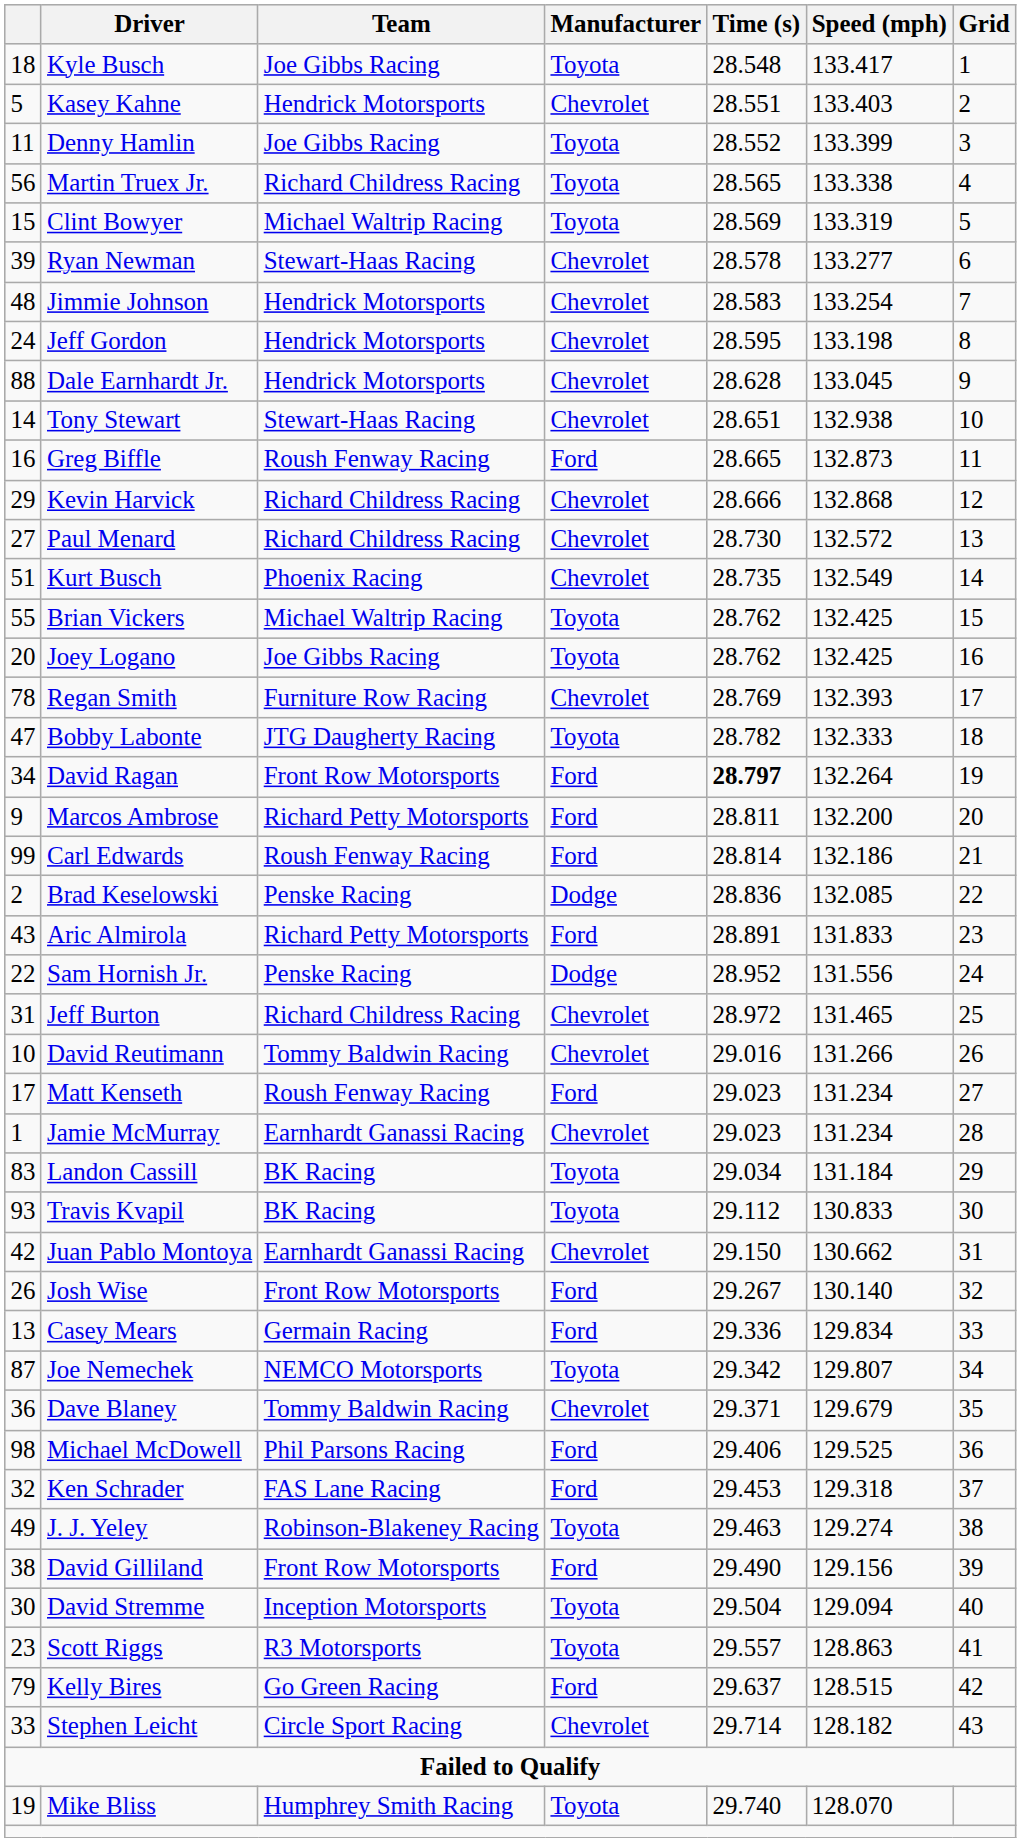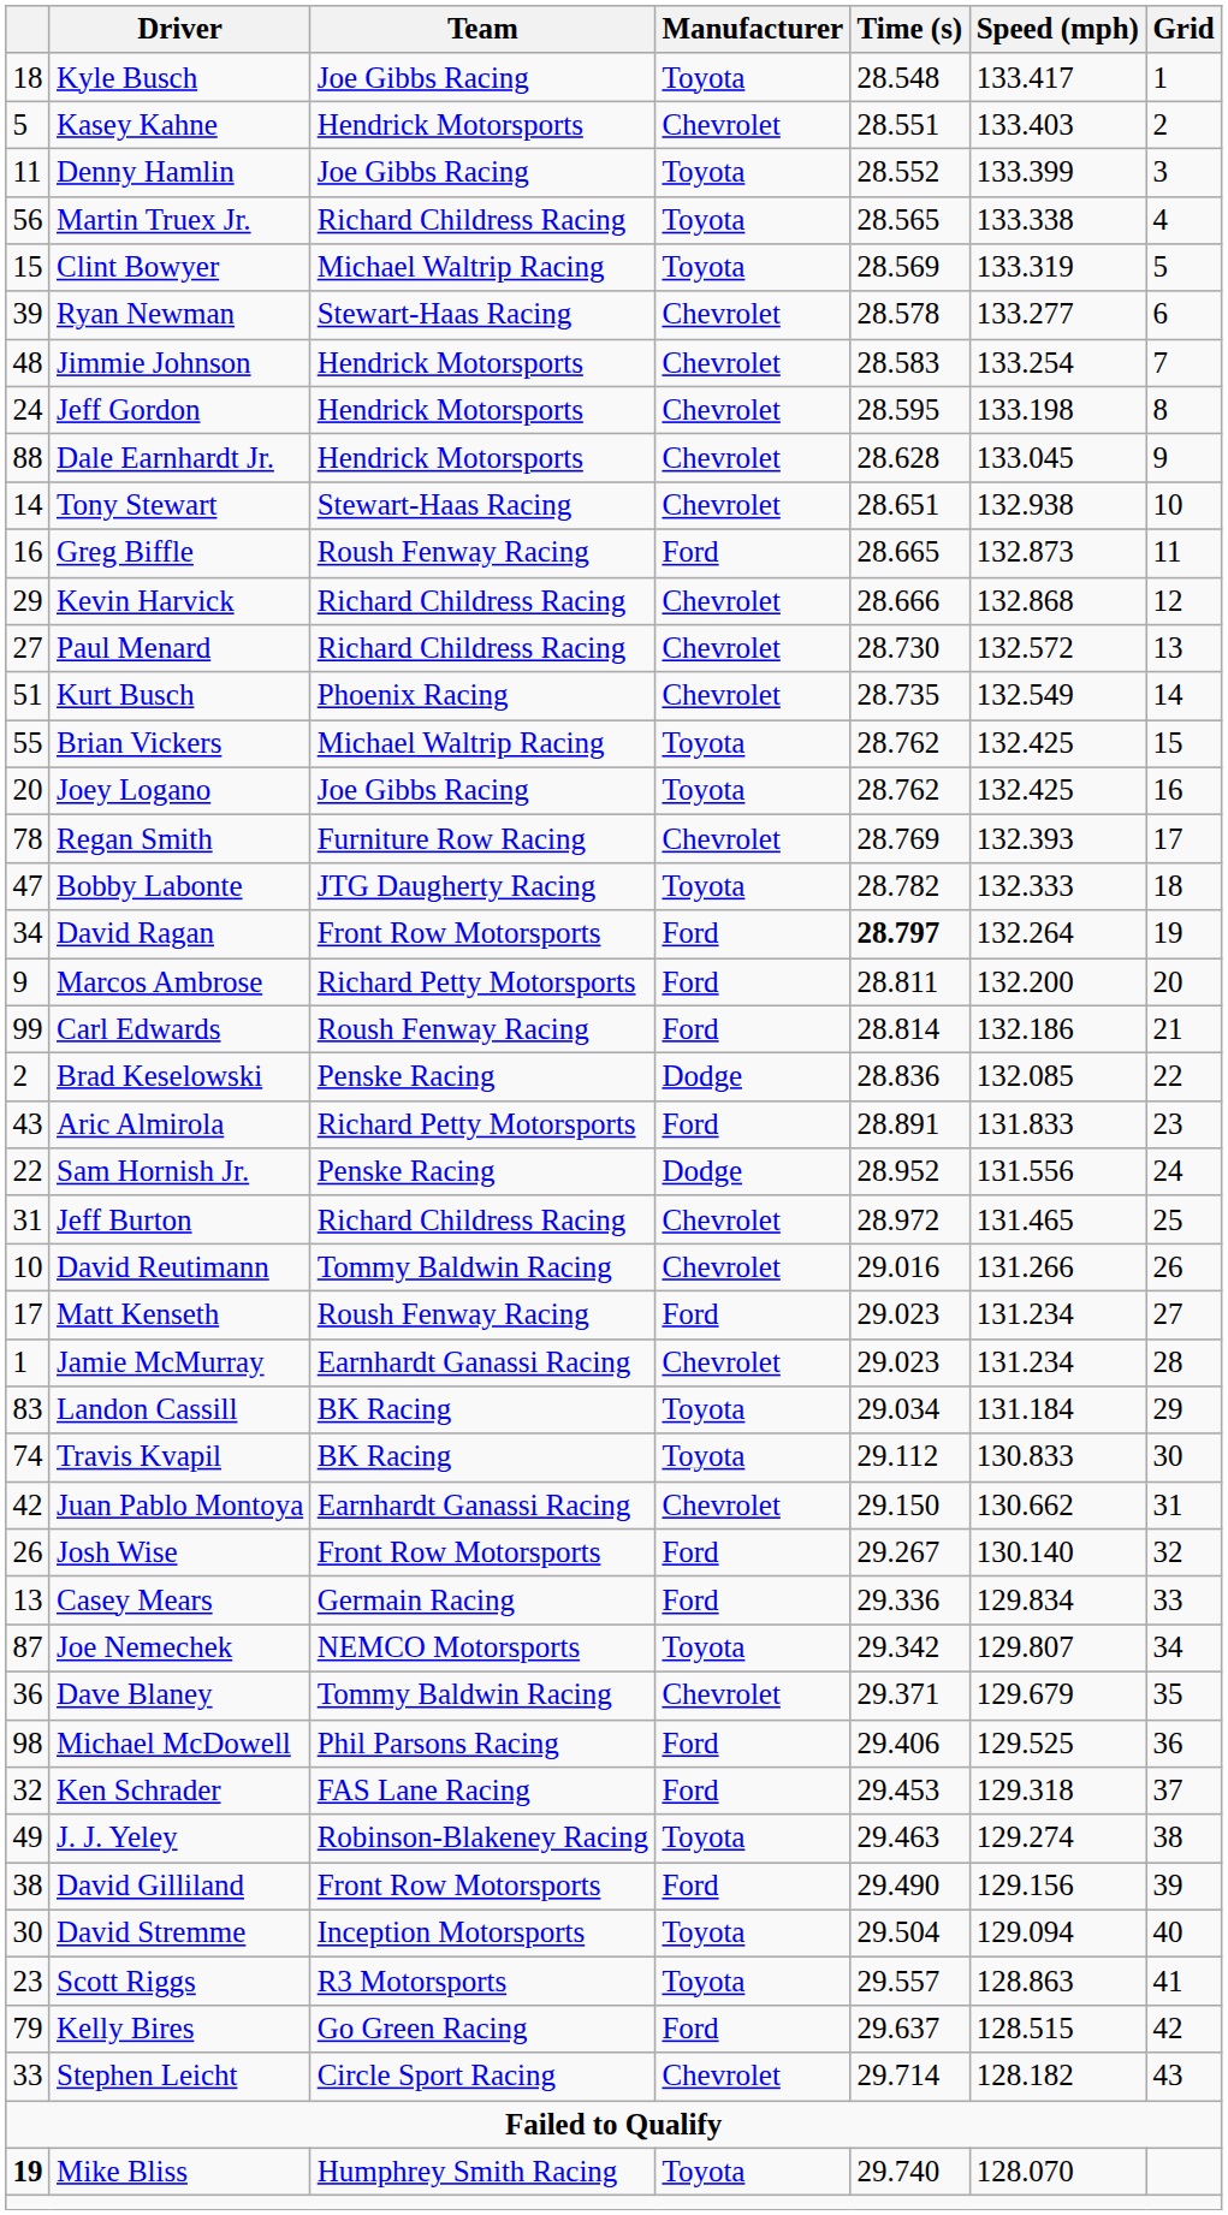 <table class="wikitable">
 <tr>
 <th></th>
 <th>Driver</th>
 <th>Team</th>
 <th>Manufacturer</th>
 <th>Time (s)</th>
 <th>Speed (mph)</th>
 <th>Grid</th>
 </tr>
 <tr>
 <td>18</td>
 <td><a href='#'>Kyle Busch</a></td>
 <td><a href='#'>Joe Gibbs Racing</a></td>
 <td><a href='#'>Toyota</a></td>
 <td>28.548</td>
 <td>133.417</td>
 <td>1</td>
 </tr>
 <tr>
 <td>5</td>
 <td><a href='#'>Kasey Kahne</a></td>
 <td><a href='#'>Hendrick Motorsports</a></td>
 <td><a href='#'>Chevrolet</a></td>
 <td>28.551</td>
 <td>133.403</td>
 <td>2</td>
 </tr>
 <tr>
 <td>11</td>
 <td><a href='#'>Denny Hamlin</a></td>
 <td><a href='#'>Joe Gibbs Racing</a></td>
 <td><a href='#'>Toyota</a></td>
 <td>28.552</td>
 <td>133.399</td>
 <td>3</td>
 </tr>
 <tr>
 <td>56</td>
 <td><a href='#'>Martin Truex Jr.</a></td>
 <td><a href='#'>Richard Childress Racing</a></td>
 <td><a href='#'>Toyota</a></td>
 <td>28.565</td>
 <td>133.338</td>
 <td>4</td>
 </tr>
 <tr>
 <td>15</td>
 <td><a href='#'>Clint Bowyer</a></td>
 <td><a href='#'>Michael Waltrip Racing</a></td>
 <td><a href='#'>Toyota</a></td>
 <td>28.569</td>
 <td>133.319</td>
 <td>5</td>
 </tr>
 <tr>
 <td>39</td>
 <td><a href='#'>Ryan Newman</a></td>
 <td><a href='#'>Stewart-Haas Racing</a></td>
 <td><a href='#'>Chevrolet</a></td>
 <td>28.578</td>
 <td>133.277</td>
 <td>6</td>
 </tr>
 <tr>
 <td>48</td>
 <td><a href='#'>Jimmie Johnson</a></td>
 <td><a href='#'>Hendrick Motorsports</a></td>
 <td><a href='#'>Chevrolet</a></td>
 <td>28.583</td>
 <td>133.254</td>
 <td>7</td>
 </tr>
 <tr>
 <td>24</td>
 <td><a href='#'>Jeff Gordon</a></td>
 <td><a href='#'>Hendrick Motorsports</a></td>
 <td><a href='#'>Chevrolet</a></td>
 <td>28.595</td>
 <td>133.198</td>
 <td>8</td>
 </tr>
 <tr>
 <td>88</td>
 <td><a href='#'>Dale Earnhardt Jr.</a></td>
 <td><a href='#'>Hendrick Motorsports</a></td>
 <td><a href='#'>Chevrolet</a></td>
 <td>28.628</td>
 <td>133.045</td>
 <td>9</td>
 </tr>
 <tr>
 <td>14</td>
 <td><a href='#'>Tony Stewart</a></td>
 <td><a href='#'>Stewart-Haas Racing</a></td>
 <td><a href='#'>Chevrolet</a></td>
 <td>28.651</td>
 <td>132.938</td>
 <td>10</td>
 </tr>
 <tr>
 <td>16</td>
 <td><a href='#'>Greg Biffle</a></td>
 <td><a href='#'>Roush Fenway Racing</a></td>
 <td><a href='#'>Ford</a></td>
 <td>28.665</td>
 <td>132.873</td>
 <td>11</td>
 </tr>
 <tr>
 <td>29</td>
 <td><a href='#'>Kevin Harvick</a></td>
 <td><a href='#'>Richard Childress Racing</a></td>
 <td><a href='#'>Chevrolet</a></td>
 <td>28.666</td>
 <td>132.868</td>
 <td>12</td>
 </tr>
 <tr>
 <td>27</td>
 <td><a href='#'>Paul Menard</a></td>
 <td><a href='#'>Richard Childress Racing</a></td>
 <td><a href='#'>Chevrolet</a></td>
 <td>28.730</td>
 <td>132.572</td>
 <td>13</td>
 </tr>
 <tr>
 <td>51</td>
 <td><a href='#'>Kurt Busch</a></td>
 <td><a href='#'>Phoenix Racing</a></td>
 <td><a href='#'>Chevrolet</a></td>
 <td>28.735</td>
 <td>132.549</td>
 <td>14</td>
 </tr>
 <tr>
 <td>55</td>
 <td><a href='#'>Brian Vickers</a></td>
 <td><a href='#'>Michael Waltrip Racing</a></td>
 <td><a href='#'>Toyota</a></td>
 <td>28.762</td>
 <td>132.425</td>
 <td>15</td>
 </tr>
 <tr>
 <td>20</td>
 <td><a href='#'>Joey Logano</a></td>
 <td><a href='#'>Joe Gibbs Racing</a></td>
 <td><a href='#'>Toyota</a></td>
 <td>28.762</td>
 <td>132.425</td>
 <td>16</td>
 </tr>
 <tr>
 <td>78</td>
 <td><a href='#'>Regan Smith</a></td>
 <td><a href='#'>Furniture Row Racing</a></td>
 <td><a href='#'>Chevrolet</a></td>
 <td>28.769</td>
 <td>132.393</td>
 <td>17</td>
 </tr>
 <tr>
 <td>47</td>
 <td><a href='#'>Bobby Labonte</a></td>
 <td><a href='#'>JTG Daugherty Racing</a></td>
 <td><a href='#'>Toyota</a></td>
 <td>28.782</td>
 <td>132.333</td>
 <td>18</td>
 </tr>
 <tr>
 <td>34</td>
 <td><a href='#'>David Ragan</a></td>
 <td><a href='#'>Front Row Motorsports</a></td>
 <td><a href='#'>Ford</a></td>
 <td><strong>28.797</strong></td>
 <td>132.264</td>
 <td>19</td>
 </tr>
 <tr>
 <td>9</td>
 <td><a href='#'>Marcos Ambrose</a></td>
 <td><a href='#'>Richard Petty Motorsports</a></td>
 <td><a href='#'>Ford</a></td>
 <td>28.811</td>
 <td>132.200</td>
 <td>20</td>
 </tr>
 <tr>
 <td>99</td>
 <td><a href='#'>Carl Edwards</a></td>
 <td><a href='#'>Roush Fenway Racing</a></td>
 <td><a href='#'>Ford</a></td>
 <td>28.814</td>
 <td>132.186</td>
 <td>21</td>
 </tr>
 <tr>
 <td>2</td>
 <td><a href='#'>Brad Keselowski</a></td>
 <td><a href='#'>Penske Racing</a></td>
 <td><a href='#'>Dodge</a></td>
 <td>28.836</td>
 <td>132.085</td>
 <td>22</td>
 </tr>
 <tr>
 <td>43</td>
 <td><a href='#'>Aric Almirola</a></td>
 <td><a href='#'>Richard Petty Motorsports</a></td>
 <td><a href='#'>Ford</a></td>
 <td>28.891</td>
 <td>131.833</td>
 <td>23</td>
 </tr>
 <tr>
 <td>22</td>
 <td><a href='#'>Sam Hornish Jr.</a></td>
 <td><a href='#'>Penske Racing</a></td>
 <td><a href='#'>Dodge</a></td>
 <td>28.952</td>
 <td>131.556</td>
 <td>24</td>
 </tr>
 <tr>
 <td>31</td>
 <td><a href='#'>Jeff Burton</a></td>
 <td><a href='#'>Richard Childress Racing</a></td>
 <td><a href='#'>Chevrolet</a></td>
 <td>28.972</td>
 <td>131.465</td>
 <td>25</td>
 </tr>
 <tr>
 <td>10</td>
 <td><a href='#'>David Reutimann</a></td>
 <td><a href='#'>Tommy Baldwin Racing</a></td>
 <td><a href='#'>Chevrolet</a></td>
 <td>29.016</td>
 <td>131.266</td>
 <td>26</td>
 </tr>
 <tr>
 <td>17</td>
 <td><a href='#'>Matt Kenseth</a></td>
 <td><a href='#'>Roush Fenway Racing</a></td>
 <td><a href='#'>Ford</a></td>
 <td>29.023</td>
 <td>131.234</td>
 <td>27</td>
 </tr>
 <tr>
 <td>1</td>
 <td><a href='#'>Jamie McMurray</a></td>
 <td><a href='#'>Earnhardt Ganassi Racing</a></td>
 <td><a href='#'>Chevrolet</a></td>
 <td>29.023</td>
 <td>131.234</td>
 <td>28</td>
 </tr>
 <tr>
 <td>83</td>
 <td><a href='#'>Landon Cassill</a></td>
 <td><a href='#'>BK Racing</a></td>
 <td><a href='#'>Toyota</a></td>
 <td>29.034</td>
 <td>131.184</td>
 <td>29</td>
 </tr>
 <tr>
-<td>93</td>
+<td>74</td>
 <td><a href='#'>Travis Kvapil</a></td>
 <td><a href='#'>BK Racing</a></td>
 <td><a href='#'>Toyota</a></td>
 <td>29.112</td>
 <td>130.833</td>
 <td>30</td>
 </tr>
 <tr>
 <td>42</td>
 <td><a href='#'>Juan Pablo Montoya</a></td>
 <td><a href='#'>Earnhardt Ganassi Racing</a></td>
 <td><a href='#'>Chevrolet</a></td>
 <td>29.150</td>
 <td>130.662</td>
 <td>31</td>
 </tr>
 <tr>
 <td>26</td>
 <td><a href='#'>Josh Wise</a></td>
 <td><a href='#'>Front Row Motorsports</a></td>
 <td><a href='#'>Ford</a></td>
 <td>29.267</td>
 <td>130.140</td>
 <td>32</td>
 </tr>
 <tr>
 <td>13</td>
 <td><a href='#'>Casey Mears</a></td>
 <td><a href='#'>Germain Racing</a></td>
 <td><a href='#'>Ford</a></td>
 <td>29.336</td>
 <td>129.834</td>
 <td>33</td>
 </tr>
 <tr>
 <td>87</td>
 <td><a href='#'>Joe Nemechek</a></td>
 <td><a href='#'>NEMCO Motorsports</a></td>
 <td><a href='#'>Toyota</a></td>
 <td>29.342</td>
 <td>129.807</td>
 <td>34</td>
 </tr>
 <tr>
 <td>36</td>
 <td><a href='#'>Dave Blaney</a></td>
 <td><a href='#'>Tommy Baldwin Racing</a></td>
 <td><a href='#'>Chevrolet</a></td>
 <td>29.371</td>
 <td>129.679</td>
 <td>35</td>
 </tr>
 <tr>
 <td>98</td>
 <td><a href='#'>Michael McDowell</a></td>
 <td><a href='#'>Phil Parsons Racing</a></td>
 <td><a href='#'>Ford</a></td>
 <td>29.406</td>
 <td>129.525</td>
 <td>36</td>
 </tr>
 <tr>
 <td>32</td>
 <td><a href='#'>Ken Schrader</a></td>
 <td><a href='#'>FAS Lane Racing</a></td>
 <td><a href='#'>Ford</a></td>
 <td>29.453</td>
 <td>129.318</td>
 <td>37</td>
 </tr>
 <tr>
 <td>49</td>
 <td><a href='#'>J. J. Yeley</a></td>
 <td><a href='#'>Robinson-Blakeney Racing</a></td>
 <td><a href='#'>Toyota</a></td>
 <td>29.463</td>
 <td>129.274</td>
 <td>38</td>
 </tr>
 <tr>
 <td>38</td>
 <td><a href='#'>David Gilliland</a></td>
 <td><a href='#'>Front Row Motorsports</a></td>
 <td><a href='#'>Ford</a></td>
 <td>29.490</td>
 <td>129.156</td>
 <td>39</td>
 </tr>
 <tr>
 <td>30</td>
 <td><a href='#'>David Stremme</a></td>
 <td><a href='#'>Inception Motorsports</a></td>
 <td><a href='#'>Toyota</a></td>
 <td>29.504</td>
 <td>129.094</td>
 <td>40</td>
 </tr>
 <tr>
 <td>23</td>
 <td><a href='#'>Scott Riggs</a></td>
 <td><a href='#'>R3 Motorsports</a></td>
 <td><a href='#'>Toyota</a></td>
 <td>29.557</td>
 <td>128.863</td>
 <td>41</td>
 </tr>
 <tr>
 <td>79</td>
 <td><a href='#'>Kelly Bires</a></td>
 <td><a href='#'>Go Green Racing</a></td>
 <td><a href='#'>Ford</a></td>
 <td>29.637</td>
 <td>128.515</td>
 <td>42</td>
 </tr>
 <tr>
 <td>33</td>
 <td><a href='#'>Stephen Leicht</a></td>
 <td><a href='#'>Circle Sport Racing</a></td>
 <td><a href='#'>Chevrolet</a></td>
 <td>29.714</td>
 <td>128.182</td>
 <td>43</td>
 </tr>
 <tr>
 <td colspan="7" style="text-align:center;"><strong>Failed to Qualify</strong></td>
 </tr>
 <tr>
-<td>19</td>
+<td><strong>19</strong></td>
 <td><a href='#'>Mike Bliss</a></td>
 <td><a href='#'>Humphrey Smith Racing</a></td>
 <td><a href='#'>Toyota</a></td>
 <td>29.740</td>
 <td>128.070</td>
 <td></td>
 </tr>
 <tr>
 <td colspan="8"></td>
 </tr>
 </table>
